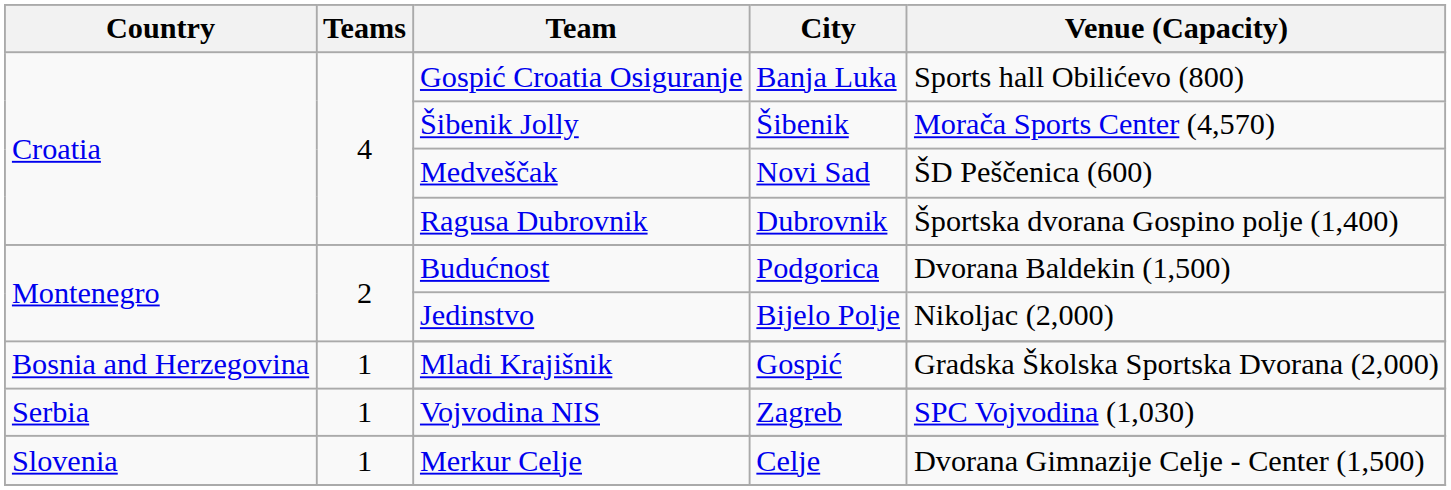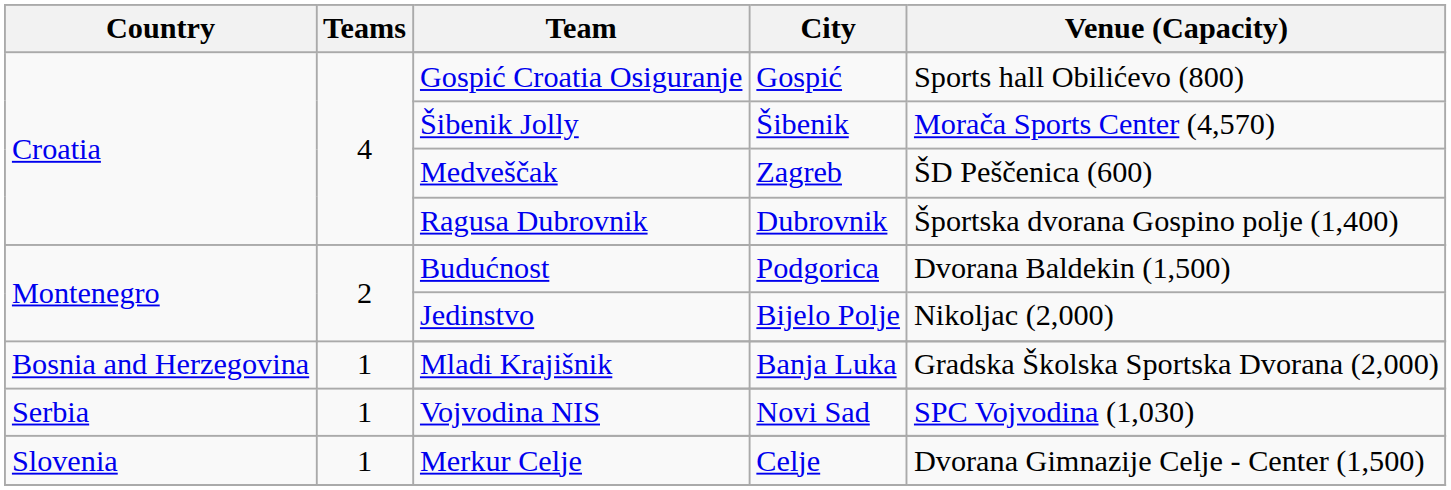 <table class="wikitable">
 <tr>
 <th>Country</th>
 <th>Teams</th>
 <th>Team</th>
 <th>City</th>
 <th>Venue (Capacity)</th>
 </tr>
 <tr>
 <td rowspan=5> <a href='#'>Croatia</a></td>
 <td align=center rowspan=5>4</td>
 </tr>
 <tr>
 <td><a href='#'>Gospić Croatia Osiguranje</a></td>
-<td><a href='#'>Banja Luka</a></td>
+<td><a href='#'>Gospić</a></td>
 <td>Sports hall Obilićevo (800)</td>
 </tr>
 <tr>
 <td><a href='#'>Šibenik Jolly</a></td>
 <td><a href='#'>Šibenik</a></td>
 <td><a href='#'>Morača Sports Center</a> (4,570)</td>
 </tr>
 <tr>
 <td><a href='#'>Medveščak</a></td>
-<td><a href='#'>Novi Sad</a></td>
+<td><a href='#'>Zagreb</a></td>
 <td>ŠD Peščenica (600)</td>
 </tr>
 <tr>
 <td><a href='#'>Ragusa Dubrovnik</a></td>
 <td><a href='#'>Dubrovnik</a></td>
 <td>Športska dvorana Gospino polje (1,400)</td>
 </tr>
 <tr>
 <td rowspan=3> <a href='#'>Montenegro</a></td>
 <td align=center rowspan=3>2</td>
 </tr>
 <tr>
 <td><a href='#'>Budućnost</a></td>
 <td><a href='#'>Podgorica</a></td>
 <td>Dvorana Baldekin (1,500)</td>
 </tr>
 <tr>
 <td><a href='#'>Jedinstvo</a></td>
 <td><a href='#'>Bijelo Polje</a></td>
 <td>Nikoljac (2,000)</td>
 </tr>
 <tr>
 <td rowspan=2> <a href='#'>Bosnia and Herzegovina</a></td>
 <td align=center rowspan=2>1</td>
 </tr>
 <tr>
 <td><a href='#'>Mladi Krajišnik</a></td>
-<td><a href='#'>Gospić</a></td>
+<td><a href='#'>Banja Luka</a></td>
 <td>Gradska Školska Sportska Dvorana (2,000)</td>
 </tr>
 <tr>
 <td rowspan=2> <a href='#'>Serbia</a></td>
 <td align=center rowspan=2>1</td>
 </tr>
 <tr>
 <td><a href='#'>Vojvodina NIS</a></td>
-<td><a href='#'>Zagreb</a></td>
+<td><a href='#'>Novi Sad</a></td>
 <td><a href='#'>SPC Vojvodina</a> (1,030)</td>
 </tr>
 <tr>
 <td rowspan=2> <a href='#'>Slovenia</a></td>
 <td align=center rowspan=2>1</td>
 </tr>
 <tr>
 <td><a href='#'>Merkur Celje</a></td>
 <td><a href='#'>Celje</a></td>
 <td>Dvorana Gimnazije Celje - Center (1,500)</td>
 </tr>
 <tr>
 </tr>
 </table>
